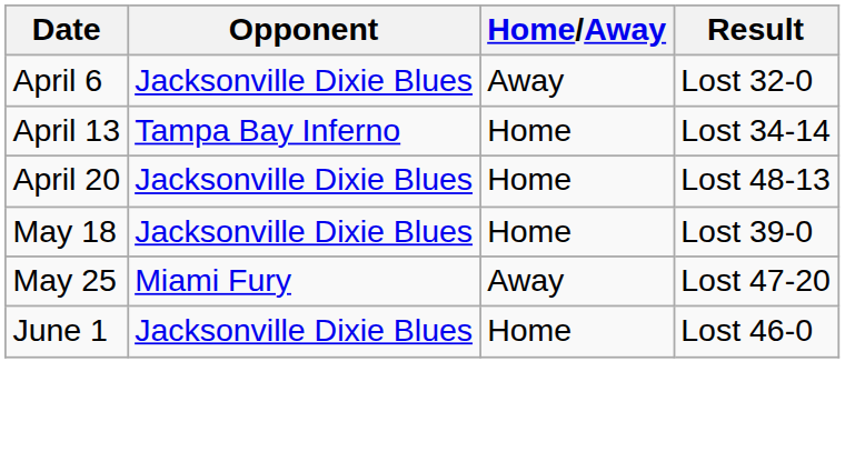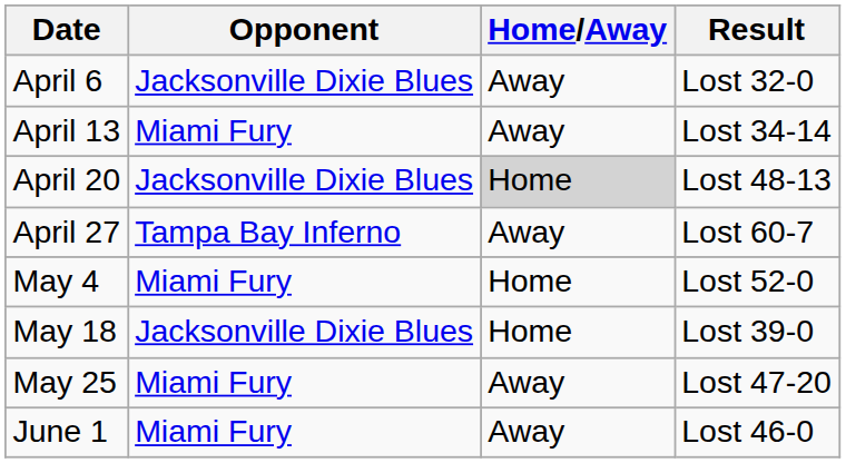 <table class="wikitable">
 <tr>
 <th>Date</th>
 <th>Opponent</th>
 <th><a href='#'>Home</a>/<a href='#'>Away</a></th>
 <th>Result</th>
 </tr>
 <tr>
 <td>April 6</td>
 <td><a href='#'>Jacksonville Dixie Blues</a></td>
 <td>Away</td>
 <td>Lost 32-0</td>
 </tr>
 <tr>
 <td>April 13</td>
-<td><a href='#'>Tampa Bay Inferno</a></td>
-<td>Home</td>
+<td><a href='#'>Miami Fury</a></td>
+<td>Away</td>
 <td>Lost 34-14</td>
 </tr>
 <tr>
 <td>April 20</td>
 <td><a href='#'>Jacksonville Dixie Blues</a></td>
+<td style="background: lightgrey;">Home</td>
+<td>Lost 48-13</td>
+</tr>
+<tr>
+<td>April 27</td>
+<td><a href='#'>Tampa Bay Inferno</a></td>
+<td>Away</td>
+<td>Lost 60-7</td>
+</tr>
+<tr>
+<td>May 4</td>
+<td><a href='#'>Miami Fury</a></td>
 <td>Home</td>
-<td>Lost 48-13</td>
+<td>Lost 52-0</td>
 </tr>
 <tr>
 <td>May 18</td>
 <td><a href='#'>Jacksonville Dixie Blues</a></td>
 <td>Home</td>
 <td>Lost 39-0</td>
 </tr>
 <tr>
 <td>May 25</td>
 <td><a href='#'>Miami Fury</a></td>
 <td>Away</td>
 <td>Lost 47-20</td>
 </tr>
 <tr>
 <td>June 1</td>
-<td><a href='#'>Jacksonville Dixie Blues</a></td>
-<td>Home</td>
+<td><a href='#'>Miami Fury</a></td>
+<td>Away</td>
 <td>Lost 46-0</td>
 </tr>
 </table>
